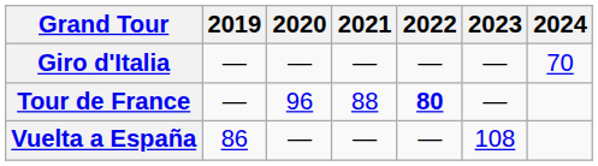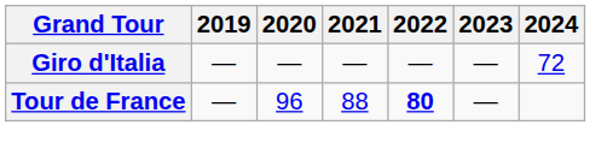 <table class="wikitable plainrowheaders">
 <tr>
 <th scope="col"><a href='#'>Grand Tour</a></th>
 <th scope="col">2019</th>
 <th scope="col">2020</th>
 <th scope="col">2021</th>
 <th scope="col">2022</th>
 <th scope="col">2023</th>
 <th>2024</th>
 </tr>
 <tr style="text-align:center;">
 <th scope="row"> <a href='#'>Giro d'Italia</a></th>
 <td>—</td>
 <td>—</td>
 <td>—</td>
 <td>—</td>
 <td>—</td>
-<td><a href='#'>70</a></td>
+<td><a href='#'>72</a></td>
 </tr>
 <tr style="text-align:center;">
 <th scope="row"> <a href='#'>Tour de France</a></th>
 <td>—</td>
 <td><a href='#'>96</a></td>
 <td><a href='#'>88</a></td>
 <td><strong><a href='#'>80</a></strong></td>
 <td>—</td>
 <td></td>
 </tr>
-<tr style="text-align:center;">
-<th scope="row"> <a href='#'>Vuelta a España</a></th>
-<td><a href='#'>86</a></td>
-<td>—</td>
-<td>—</td>
-<td>—</td>
-<td><a href='#'>108</a></td>
-<td></td>
-</tr>
 </table>
